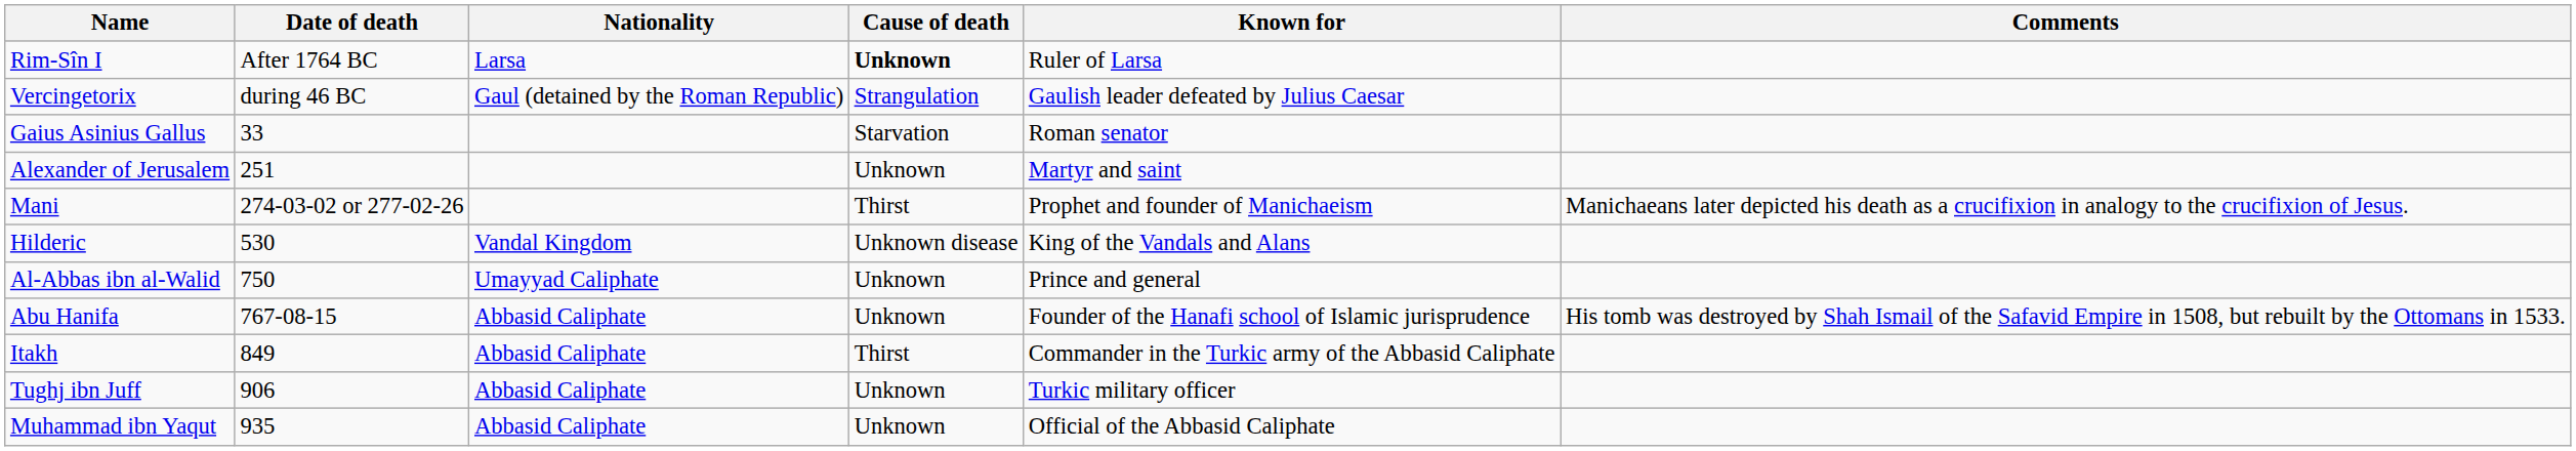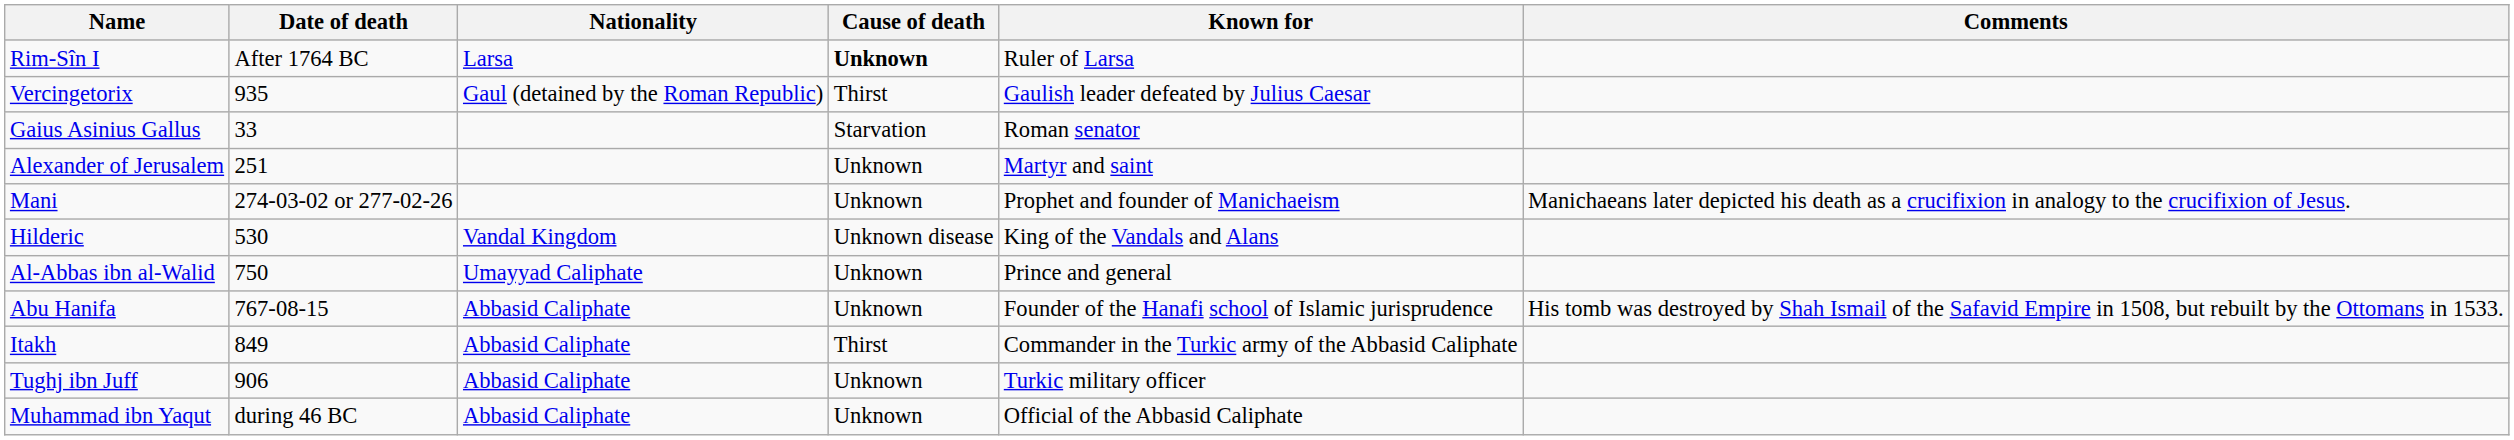 <table class="wikitable sortable">
 <tr>
 <th>Name</th>
 <th>Date of death</th>
 <th>Nationality</th>
 <th>Cause of death</th>
 <th>Known for</th>
 <th>Comments</th>
 </tr>
 <tr>
 <td><a href='#'>Rim-Sîn I</a></td>
 <td>After 1764 BC</td>
 <td><a href='#'>Larsa</a></td>
 <td><strong>Unknown</strong></td>
 <td>Ruler of <a href='#'>Larsa</a></td>
 <td></td>
 </tr>
 <tr>
 <td><a href='#'>Vercingetorix</a></td>
-<td>during 46 BC</td>
+<td>935</td>
 <td><a href='#'>Gaul</a> (detained by the <a href='#'>Roman Republic</a>)</td>
-<td><a href='#'>Strangulation</a></td>
+<td>Thirst</td>
 <td><a href='#'>Gaulish</a> leader defeated by <a href='#'>Julius Caesar</a></td>
 <td></td>
 </tr>
 <tr>
 <td><a href='#'>Gaius Asinius Gallus</a></td>
 <td>33</td>
 <td></td>
 <td>Starvation</td>
 <td>Roman <a href='#'>senator</a></td>
 <td></td>
 </tr>
 <tr>
 <td><a href='#'>Alexander of Jerusalem</a></td>
 <td>251</td>
 <td></td>
 <td>Unknown</td>
 <td><a href='#'>Martyr</a> and <a href='#'>saint</a></td>
 <td></td>
 </tr>
 <tr>
 <td><a href='#'>Mani</a></td>
 <td>274-03-02 or 277-02-26</td>
 <td></td>
-<td>Thirst</td>
+<td>Unknown</td>
 <td>Prophet and founder of <a href='#'>Manichaeism</a></td>
 <td>Manichaeans later depicted his death as a <a href='#'>crucifixion</a> in analogy to the <a href='#'>crucifixion of Jesus</a>.</td>
 </tr>
 <tr>
 <td><a href='#'>Hilderic</a></td>
 <td>530</td>
 <td><a href='#'>Vandal Kingdom</a></td>
 <td>Unknown disease</td>
 <td>King of the <a href='#'>Vandals</a> and <a href='#'>Alans</a></td>
 <td></td>
 </tr>
 <tr>
 <td><a href='#'>Al-Abbas ibn al-Walid</a></td>
 <td>750</td>
 <td><a href='#'>Umayyad Caliphate</a></td>
 <td>Unknown</td>
 <td>Prince and general</td>
 <td></td>
 </tr>
 <tr>
 <td><a href='#'>Abu Hanifa</a></td>
 <td>767-08-15</td>
 <td><a href='#'>Abbasid Caliphate</a></td>
 <td>Unknown</td>
 <td>Founder of the <a href='#'>Hanafi</a> <a href='#'>school</a> of Islamic jurisprudence</td>
 <td>His tomb was destroyed by <a href='#'>Shah Ismail</a> of the <a href='#'>Safavid Empire</a> in 1508, but rebuilt by the <a href='#'>Ottomans</a> in 1533.</td>
 </tr>
 <tr>
 <td><a href='#'>Itakh</a></td>
 <td>849</td>
 <td><a href='#'>Abbasid Caliphate</a></td>
 <td>Thirst</td>
 <td>Commander in the <a href='#'>Turkic</a> army of the Abbasid Caliphate</td>
 <td></td>
 </tr>
 <tr>
 <td><a href='#'>Tughj ibn Juff</a></td>
 <td>906</td>
 <td><a href='#'>Abbasid Caliphate</a></td>
 <td>Unknown</td>
 <td><a href='#'>Turkic</a> military officer</td>
 <td></td>
 </tr>
 <tr>
 <td><a href='#'>Muhammad ibn Yaqut</a></td>
-<td>935</td>
+<td>during 46 BC</td>
 <td><a href='#'>Abbasid Caliphate</a></td>
 <td>Unknown</td>
 <td>Official of the Abbasid Caliphate</td>
 <td></td>
 </tr>
 </table>
